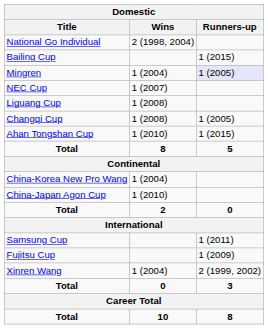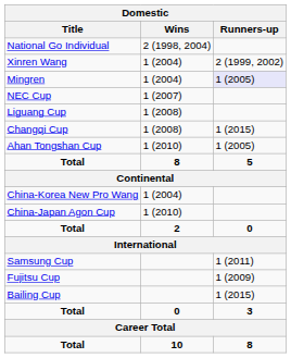 <table class="wikitable">
 <tr>
 <th colspan=3>Domestic</th>
 </tr>
 <tr>
 <th>Title</th>
 <th>Wins</th>
 <th>Runners-up</th>
 </tr>
 <tr>
 <td><a href='#'>National Go Individual</a></td>
 <td>2 (1998, 2004)</td>
 <td></td>
 </tr>
 <tr>
-<td><a href='#'>Bailing Cup</a></td>
-<td></td>
-<td>1 (2015)</td>
+<td><a href='#'>Xinren Wang</a></td>
+<td>1 (2004)</td>
+<td>2 (1999, 2002)</td>
 </tr>
 <tr>
 <td><a href='#'>Mingren</a></td>
 <td>1 (2004)</td>
 <td style="background: lavender;">1 (2005)</td>
 </tr>
 <tr>
 <td><a href='#'>NEC Cup</a></td>
 <td>1 (2007)</td>
 <td></td>
 </tr>
 <tr>
 <td><a href='#'>Liguang Cup</a></td>
 <td>1 (2008)</td>
 <td></td>
 </tr>
 <tr>
 <td><a href='#'>Changqi Cup</a></td>
 <td>1 (2008)</td>
-<td>1 (2005)</td>
+<td>1 (2015)</td>
 </tr>
 <tr>
 <td><a href='#'>Ahan Tongshan Cup</a></td>
 <td>1 (2010)</td>
-<td>1 (2015)</td>
+<td>1 (2005)</td>
 </tr>
 <tr align="center">
 <td><strong>Total</strong></td>
 <td><strong>8</strong></td>
 <td><strong>5</strong></td>
 </tr>
 <tr>
 <th colspan=3>Continental</th>
 </tr>
 <tr>
 <td><a href='#'>China-Korea New Pro Wang</a></td>
 <td>1 (2004)</td>
 <td></td>
 </tr>
 <tr>
 <td><a href='#'>China-Japan Agon Cup</a></td>
 <td>1 (2010)</td>
 <td></td>
 </tr>
 <tr align="center">
 <td><strong>Total</strong></td>
 <td><strong>2</strong></td>
 <td><strong>0</strong></td>
 </tr>
 <tr>
 <th colspan=3>International</th>
 </tr>
 <tr>
 <td><a href='#'>Samsung Cup</a></td>
 <td></td>
 <td>1 (2011)</td>
 </tr>
 <tr>
 <td><a href='#'>Fujitsu Cup</a></td>
 <td></td>
 <td>1 (2009)</td>
 </tr>
 <tr>
-<td><a href='#'>Xinren Wang</a></td>
-<td>1 (2004)</td>
-<td>2 (1999, 2002)</td>
+<td><a href='#'>Bailing Cup</a></td>
+<td></td>
+<td>1 (2015)</td>
 </tr>
 <tr align="center">
 <td><strong>Total</strong></td>
 <td><strong>0</strong></td>
 <td><strong>3</strong></td>
 </tr>
 <tr>
 <th colspan=3>Career Total</th>
 </tr>
 <tr align="center">
 <td><strong>Total</strong></td>
 <td><strong>10</strong></td>
 <td><strong>8</strong></td>
 </tr>
 </table>
